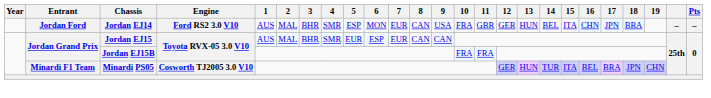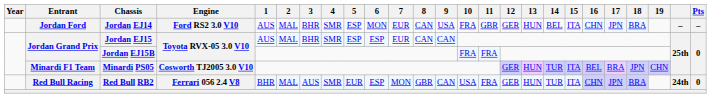 <table class="wikitable" style="text-align:center; font-size:85%">
 <tr>
 <th>Year</th>
 <th>Entrant</th>
 <th>Chassis</th>
 <th>Engine</th>
 <th>1</th>
 <th>2</th>
 <th>3</th>
 <th>4</th>
 <th>5</th>
 <th>6</th>
 <th>7</th>
 <th>8</th>
 <th>9</th>
 <th>10</th>
 <th>11</th>
 <th>12</th>
 <th>13</th>
 <th>14</th>
 <th>15</th>
 <th>16</th>
 <th>17</th>
 <th>18</th>
 <th>19</th>
 <th></th>
 <th><a href='#'>Pts</a></th>
 </tr>
 <tr>
 <td></td>
 <th nowrap><a href='#'>Jordan Ford</a></th>
 <th nowrap><a href='#'>Jordan</a> <a href='#'>EJ14</a></th>
 <th nowrap><a href='#'>Ford</a> RS2 3.0 <a href='#'>V10</a></th>
 <td><a href='#'>AUS</a></td>
 <td><a href='#'>MAL</a></td>
 <td><a href='#'>BHR</a></td>
 <td><a href='#'>SMR</a></td>
 <td><a href='#'>ESP</a></td>
 <td><a href='#'>MON</a></td>
 <td><a href='#'>EUR</a></td>
 <td><a href='#'>CAN</a></td>
 <td><a href='#'>USA</a></td>
 <td><a href='#'>FRA</a></td>
 <td><a href='#'>GBR</a></td>
 <td><a href='#'>GER</a></td>
 <td><a href='#'>HUN</a></td>
 <td><a href='#'>BEL</a></td>
 <td><a href='#'>ITA</a></td>
 <td style="background:#F0F8FF;"><a href='#'>CHN</a><br></td>
 <td style="background:#F0F8FF;"><a href='#'>JPN</a><br></td>
 <td style="background:#F0F8FF;"><a href='#'>BRA</a><br></td>
 <td></td>
 <th>–</th>
 <th>–</th>
 </tr>
 <tr>
 <td rowspan=3></td>
 <th rowspan=2 nowrap><a href='#'>Jordan Grand Prix</a></th>
 <th nowrap><a href='#'>Jordan</a> <a href='#'>EJ15</a></th>
 <th rowspan=2 nowrap><a href='#'>Toyota</a> RVX-05 3.0 <a href='#'>V10</a></th>
 <td style="background:#F0F8FF;"><a href='#'>AUS</a><br></td>
 <td style="background:#F0F8FF;"><a href='#'>MAL</a><br></td>
 <td style="background:#F0F8FF;"><a href='#'>BHR</a><br></td>
 <td style="background:#F0F8FF;"><a href='#'>SMR</a><br></td>
-<td style="background:#F0F8FF;"><a href='#'>EUR</a><br></td>
+<td style="background:#F0F8FF;"><a href='#'>ESP</a><br></td>
 <td style="background:#F0F8FF;"><a href='#'>ESP</a><br></td>
 <td><a href='#'>EUR</a></td>
 <td><a href='#'>CAN</a></td>
 <td style="background:#F0F8FF;"><a href='#'>CAN</a><br></td>
 <td colspan=10></td>
 <th rowspan=3>25th</th>
 <th rowspan=3>0</th>
 </tr>
 <tr>
 <th nowrap><a href='#'>Jordan</a> <a href='#'>EJ15B</a></th>
 <td colspan=9></td>
 <td style="background:#F0F8FF;"><a href='#'>FRA</a><br></td>
 <td style="background:#F0F8FF;"><a href='#'>FRA</a><br></td>
 <td colspan=8></td>
 </tr>
 <tr>
 <th nowrap><a href='#'>Minardi F1 Team</a></th>
 <th nowrap><a href='#'>Minardi</a> <a href='#'>PS05</a></th>
 <th nowrap><a href='#'>Cosworth</a> TJ2005 3.0 <a href='#'>V10</a></th>
 <td colspan=11></td>
 <td style="background:#CFCFFF;"><a href='#'>GER</a><br></td>
 <td style="background:#EFCFFF;"><a href='#'>HUN</a><br></td>
 <td style="background:#CFCFFF;"><a href='#'>TUR</a><br></td>
 <td style="background:#CFCFFF;"><a href='#'>ITA</a><br></td>
 <td style="background:#CFCFFF;"><a href='#'>BEL</a><br></td>
 <td style="background:#EFCFFF;"><a href='#'>BRA</a><br></td>
 <td style="background:#CFCFFF;"><a href='#'>JPN</a><br></td>
 <td style="background:#CFCFFF;"><a href='#'>CHN</a><br></td>
 </tr>
 <tr>
+<td></td>
+<th nowrap><a href='#'>Red Bull Racing</a></th>
+<th nowrap><a href='#'>Red Bull</a> <a href='#'>RB2</a></th>
+<th nowrap><a href='#'>Ferrari</a> 056 2.4 <a href='#'>V8</a></th>
+<td style="background:#F0F8FF;"><a href='#'>BHR</a><br></td>
+<td style="background:#F0F8FF;"><a href='#'>MAL</a><br></td>
+<td style="background:#F0F8FF;"><a href='#'>AUS</a><br></td>
+<td style="background:#F0F8FF;"><a href='#'>SMR</a><br></td>
+<td style="background:#F0F8FF;"><a href='#'>EUR</a><br></td>
+<td style="background:#F0F8FF;"><a href='#'>ESP</a><br></td>
+<td style="background:#F0F8FF;"><a href='#'>MON</a><br></td>
+<td style="background:#F0F8FF;"><a href='#'>GBR</a><br></td>
+<td style="background:#F0F8FF;"><a href='#'>CAN</a><br></td>
+<td style="background:#F0F8FF;"><a href='#'>USA</a><br></td>
+<td style="background:#F0F8FF;"><a href='#'>FRA</a><br></td>
+<td style="background:#F0F8FF;"><a href='#'>GER</a><br></td>
+<td style="background:#F0F8FF;"><a href='#'>HUN</a><br></td>
+<td style="background:#F0F8FF;"><a href='#'>TUR</a><br></td>
+<td style="background:#F0F8FF;"><a href='#'>ITA</a><br></td>
+<td style="background:#CFCFFF;"><a href='#'>CHN</a><br></td>
+<td style="background:#CFCFFF;"><a href='#'>JPN</a><br></td>
+<td style="background:#CFCFFF;"><a href='#'>BRA</a><br></td>
+<td></td>
+<th>24th</th>
+<th>0</th>
+</tr>
+<tr>
 <th colspan="25"></th>
 </tr>
 </table>
